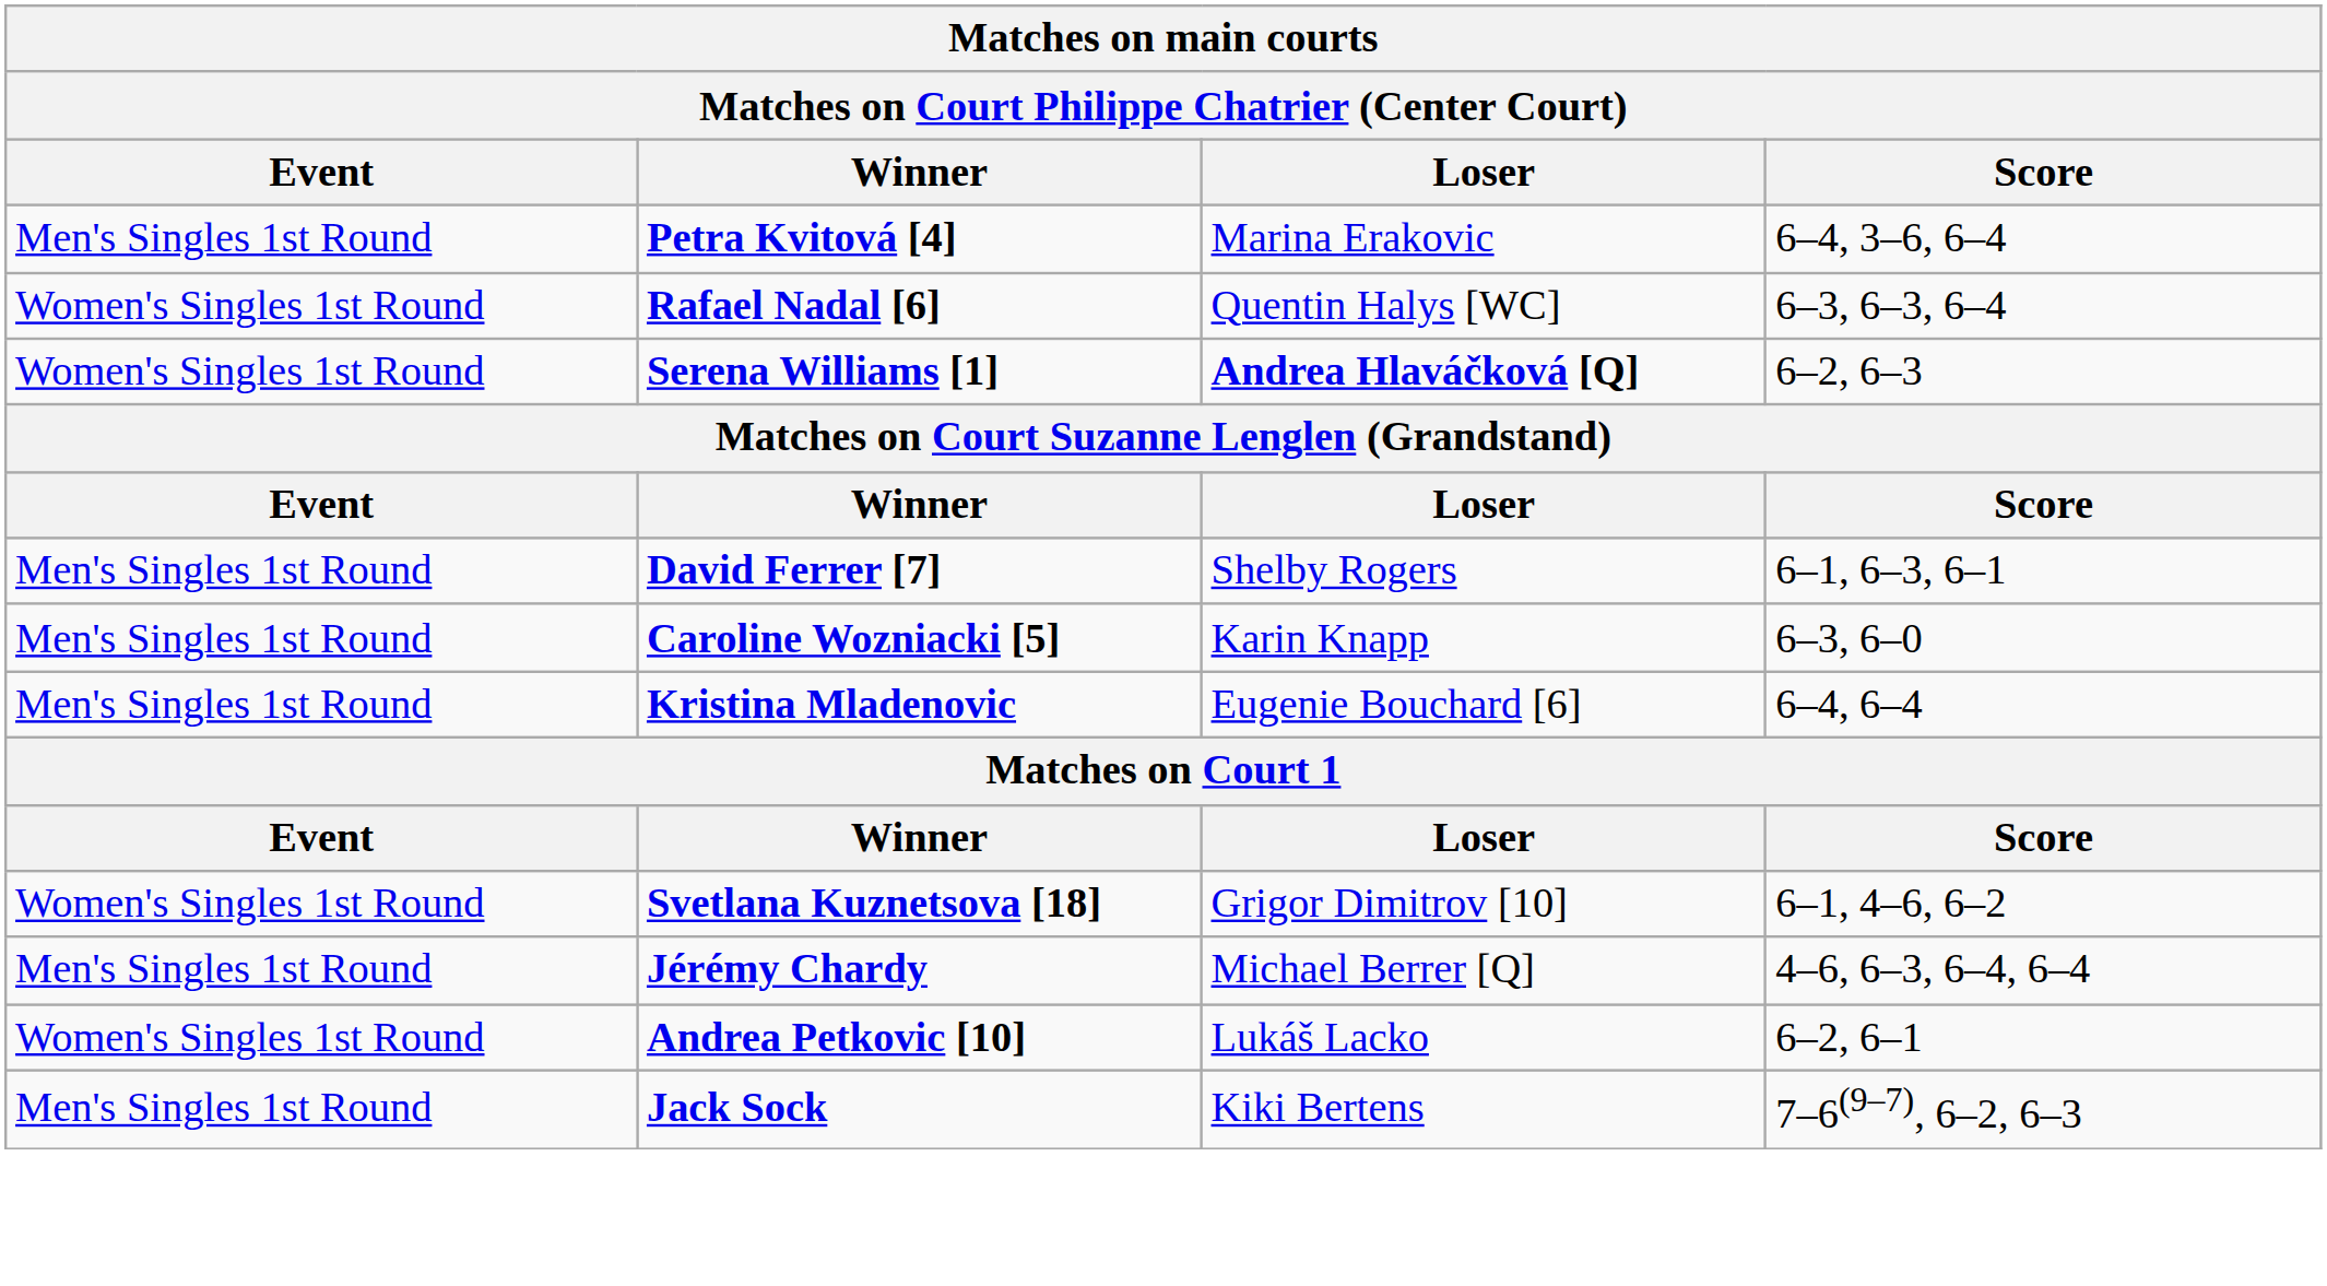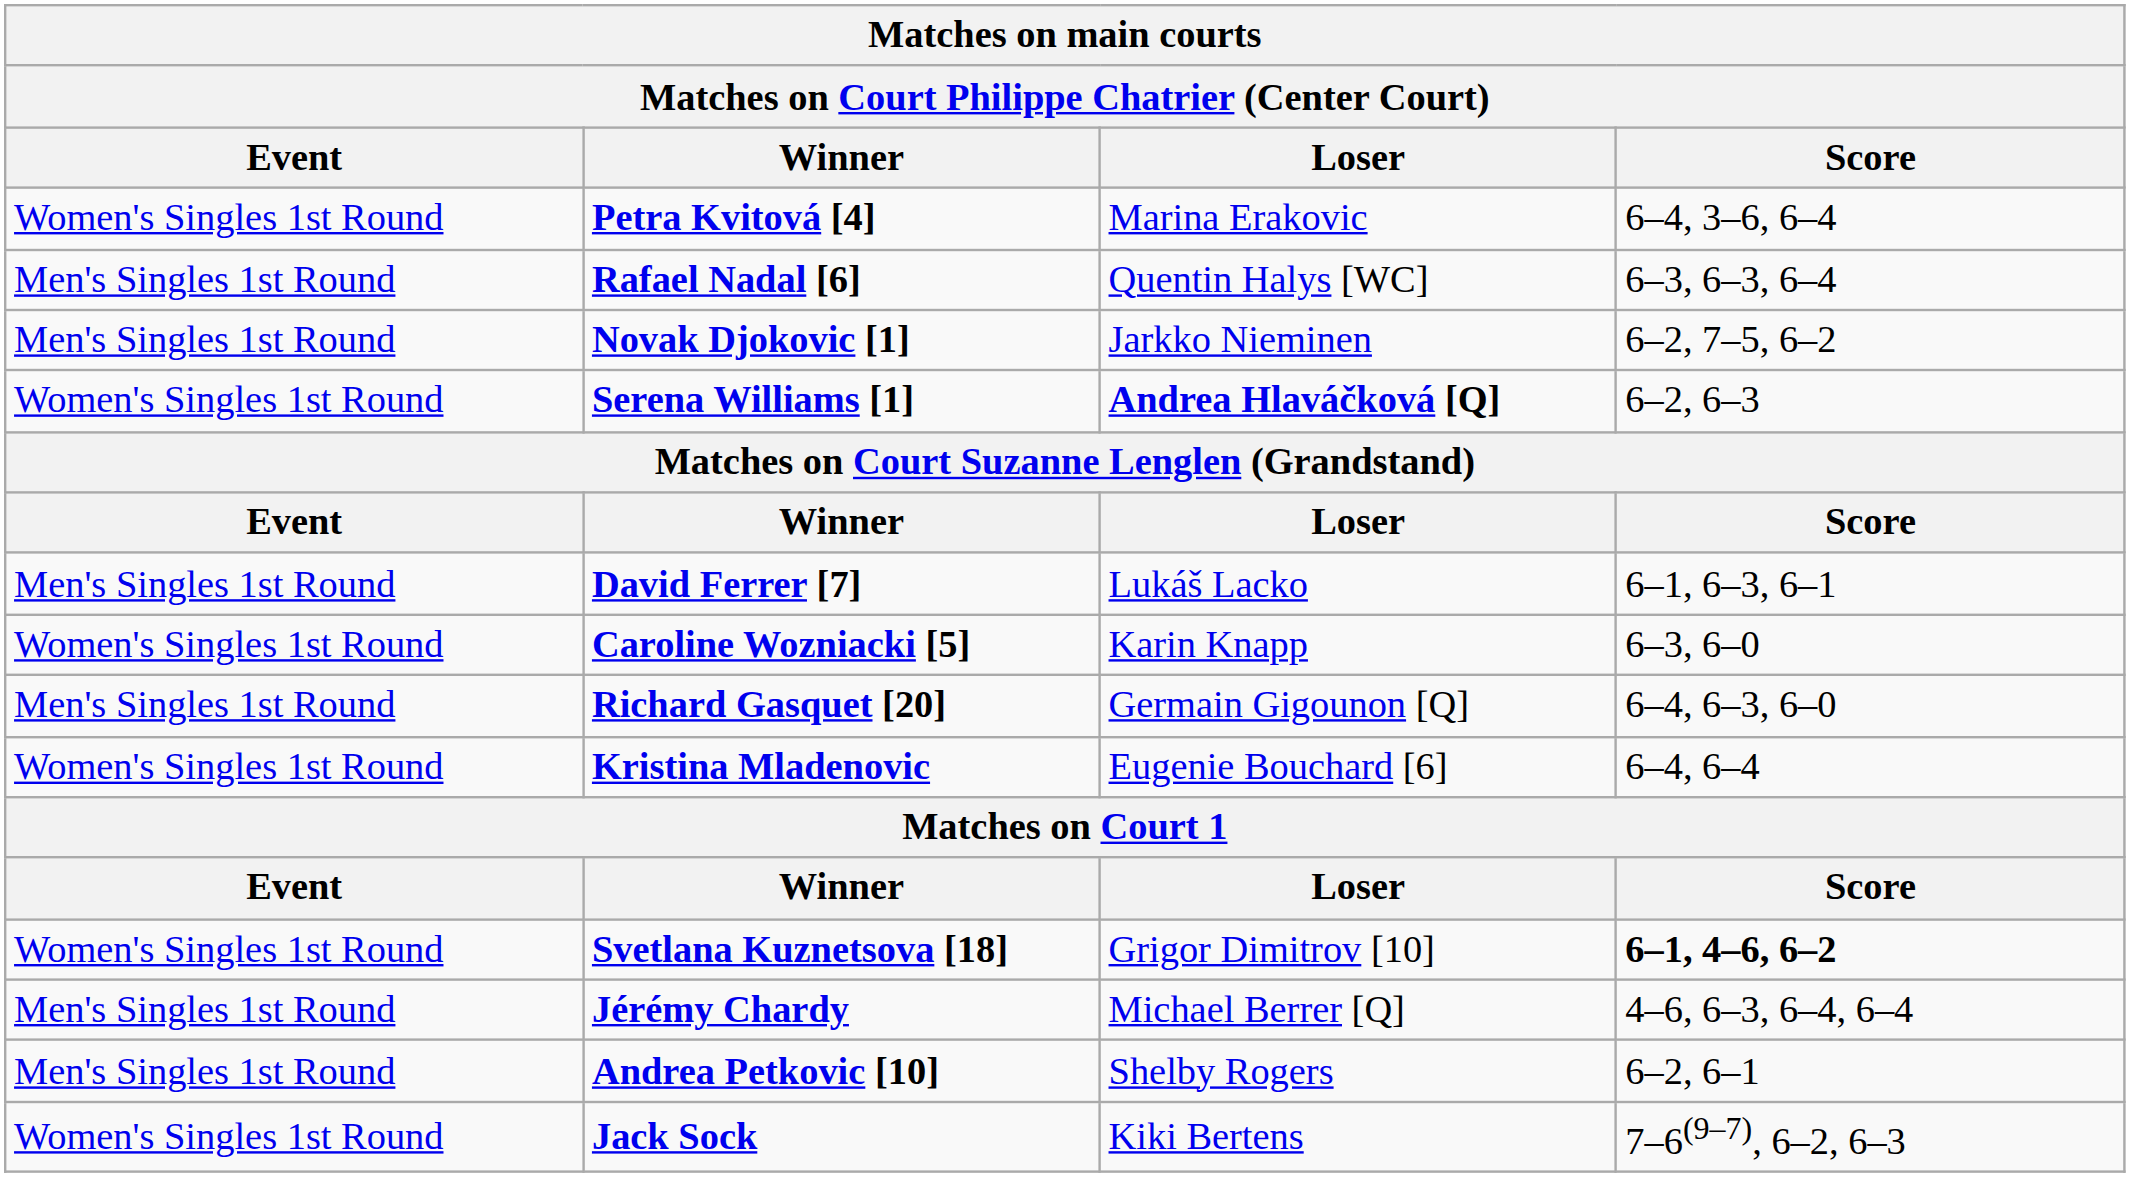 <table class="wikitable collapsible uncollapsed" style=margin:auto>
 <tr>
 <th colspan=4 style=white-space:nowrap>Matches on main courts</th>
 </tr>
 <tr>
 <th colspan=4><strong>Matches on <a href='#'>Court Philippe Chatrier</a> (Center Court)</strong></th>
 </tr>
 <tr>
 <th width=250>Event</th>
 <th width=220>Winner</th>
 <th width=220>Loser</th>
 <th width=220>Score</th>
 </tr>
 <tr>
-<td><a href='#'>Men's Singles 1st Round</a></td>
+<td><a href='#'>Women's Singles 1st Round</a></td>
 <td> <strong><a href='#'>Petra Kvitová</a> [4]</strong></td>
 <td> <a href='#'>Marina Erakovic</a></td>
 <td>6–4, 3–6, 6–4</td>
 </tr>
 <tr>
-<td><a href='#'>Women's Singles 1st Round</a></td>
+<td><a href='#'>Men's Singles 1st Round</a></td>
 <td> <strong><a href='#'>Rafael Nadal</a> [6]</strong></td>
 <td> <a href='#'>Quentin Halys</a> [WC]</td>
 <td>6–3, 6–3, 6–4</td>
+</tr>
+<tr>
+<td><a href='#'>Men's Singles 1st Round</a></td>
+<td> <strong><a href='#'>Novak Djokovic</a> [1]</strong></td>
+<td> <a href='#'>Jarkko Nieminen</a></td>
+<td>6–2, 7–5, 6–2</td>
 </tr>
 <tr>
 <td><a href='#'>Women's Singles 1st Round</a></td>
 <td> <strong><a href='#'>Serena Williams</a> [1]</strong></td>
 <td><strong> <a href='#'>Andrea Hlaváčková</a> [Q]</strong></td>
 <td>6–2, 6–3</td>
 </tr>
 <tr>
 <th colspan=4><strong>Matches on <a href='#'>Court Suzanne Lenglen</a> (Grandstand)</strong></th>
 </tr>
 <tr>
 <th width=250>Event</th>
 <th width=220>Winner</th>
 <th width=220>Loser</th>
 <th width=220>Score</th>
 </tr>
 <tr>
 <td><a href='#'>Men's Singles 1st Round</a></td>
 <td> <strong><a href='#'>David Ferrer</a> [7]</strong></td>
-<td> <a href='#'>Shelby Rogers</a></td>
+<td> <a href='#'>Lukáš Lacko</a></td>
 <td>6–1, 6–3, 6–1</td>
 </tr>
 <tr>
-<td><a href='#'>Men's Singles 1st Round</a></td>
+<td><a href='#'>Women's Singles 1st Round</a></td>
 <td> <strong><a href='#'>Caroline Wozniacki</a> [5]</strong></td>
 <td> <a href='#'>Karin Knapp</a></td>
 <td>6–3, 6–0</td>
 </tr>
 <tr>
 <td><a href='#'>Men's Singles 1st Round</a></td>
+<td> <strong><a href='#'>Richard Gasquet</a> [20]</strong></td>
+<td> <a href='#'>Germain Gigounon</a> [Q]</td>
+<td>6–4, 6–3, 6–0</td>
+</tr>
+<tr>
+<td><a href='#'>Women's Singles 1st Round</a></td>
 <td> <strong><a href='#'>Kristina Mladenovic</a></strong></td>
 <td> <a href='#'>Eugenie Bouchard</a> [6]</td>
 <td>6–4, 6–4</td>
 </tr>
 <tr>
 <th colspan=4><strong>Matches on <a href='#'>Court 1</a></strong></th>
 </tr>
 <tr>
 <th width=250>Event</th>
 <th width=220>Winner</th>
 <th width=220>Loser</th>
 <th width=220>Score</th>
 </tr>
 <tr>
 <td><a href='#'>Women's Singles 1st Round</a></td>
 <td> <strong><a href='#'>Svetlana Kuznetsova</a> [18]</strong></td>
 <td> <a href='#'>Grigor Dimitrov</a> [10]</td>
-<td>6–1, 4–6, 6–2</td>
+<td><strong>6–1, 4–6, 6–2</strong></td>
 </tr>
 <tr>
 <td><a href='#'>Men's Singles 1st Round</a></td>
 <td> <strong><a href='#'>Jérémy Chardy</a></strong></td>
 <td> <a href='#'>Michael Berrer</a> [Q]</td>
 <td>4–6, 6–3, 6–4, 6–4</td>
 </tr>
 <tr>
-<td><a href='#'>Women's Singles 1st Round</a></td>
+<td><a href='#'>Men's Singles 1st Round</a></td>
 <td> <strong><a href='#'>Andrea Petkovic</a> [10]</strong></td>
-<td> <a href='#'>Lukáš Lacko</a></td>
+<td> <a href='#'>Shelby Rogers</a></td>
 <td>6–2, 6–1</td>
 </tr>
 <tr>
-<td><a href='#'>Men's Singles 1st Round</a></td>
+<td><a href='#'>Women's Singles 1st Round</a></td>
 <td> <strong><a href='#'>Jack Sock</a></strong></td>
 <td> <a href='#'>Kiki Bertens</a></td>
 <td>7–6<sup>(9–7)</sup>, 6–2, 6–3</td>
 </tr>
 </table>
